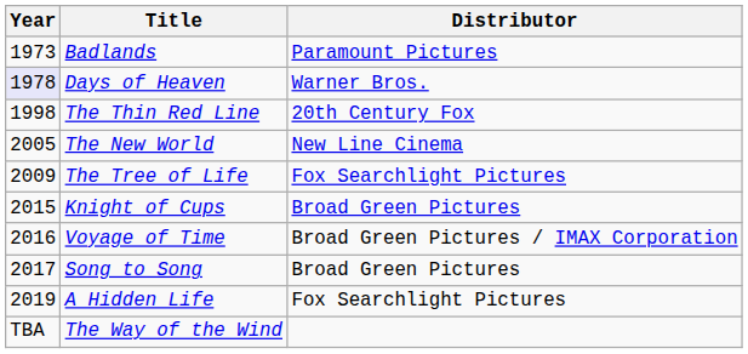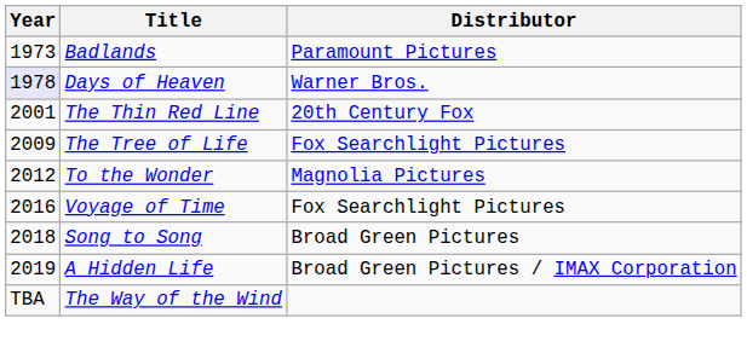 <table class="wikitable">
 <tr>
 <th>Year</th>
 <th>Title</th>
 <th>Distributor</th>
 </tr>
 <tr>
 <td>1973</td>
 <td><em><a href='#'>Badlands</a></em></td>
 <td><a href='#'>Paramount Pictures</a></td>
 </tr>
 <tr>
 <td style="background: lavender;">1978</td>
 <td><em><a href='#'>Days of Heaven</a></em></td>
 <td><a href='#'>Warner Bros.</a></td>
 </tr>
 <tr>
-<td>1998</td>
+<td>2001</td>
 <td><em><a href='#'>The Thin Red Line</a></em></td>
 <td><a href='#'>20th Century Fox</a></td>
-</tr>
-<tr>
-<td>2005</td>
-<td><em><a href='#'>The New World</a></em></td>
-<td><a href='#'>New Line Cinema</a></td>
 </tr>
 <tr>
 <td>2009</td>
 <td><em><a href='#'>The Tree of Life</a></em></td>
 <td><a href='#'>Fox Searchlight Pictures</a></td>
 </tr>
 <tr>
-<td>2015</td>
-<td><em><a href='#'>Knight of Cups</a></em></td>
-<td><a href='#'>Broad Green Pictures</a></td>
+<td>2012</td>
+<td><em><a href='#'>To the Wonder</a></em></td>
+<td><a href='#'>Magnolia Pictures</a></td>
 </tr>
 <tr>
 <td>2016</td>
 <td><em><a href='#'>Voyage of Time</a></em></td>
-<td>Broad Green Pictures / <a href='#'>IMAX Corporation</a></td>
+<td>Fox Searchlight Pictures</td>
 </tr>
 <tr>
-<td>2017</td>
+<td>2018</td>
 <td><em><a href='#'>Song to Song</a></em></td>
 <td>Broad Green Pictures</td>
 </tr>
 <tr>
 <td>2019</td>
 <td><em><a href='#'>A Hidden Life</a></em></td>
-<td>Fox Searchlight Pictures</td>
+<td>Broad Green Pictures / <a href='#'>IMAX Corporation</a></td>
 </tr>
 <tr>
 <td>TBA</td>
 <td><em><a href='#'>The Way of the Wind</a></em></td>
 <td></td>
 </tr>
 </table>
